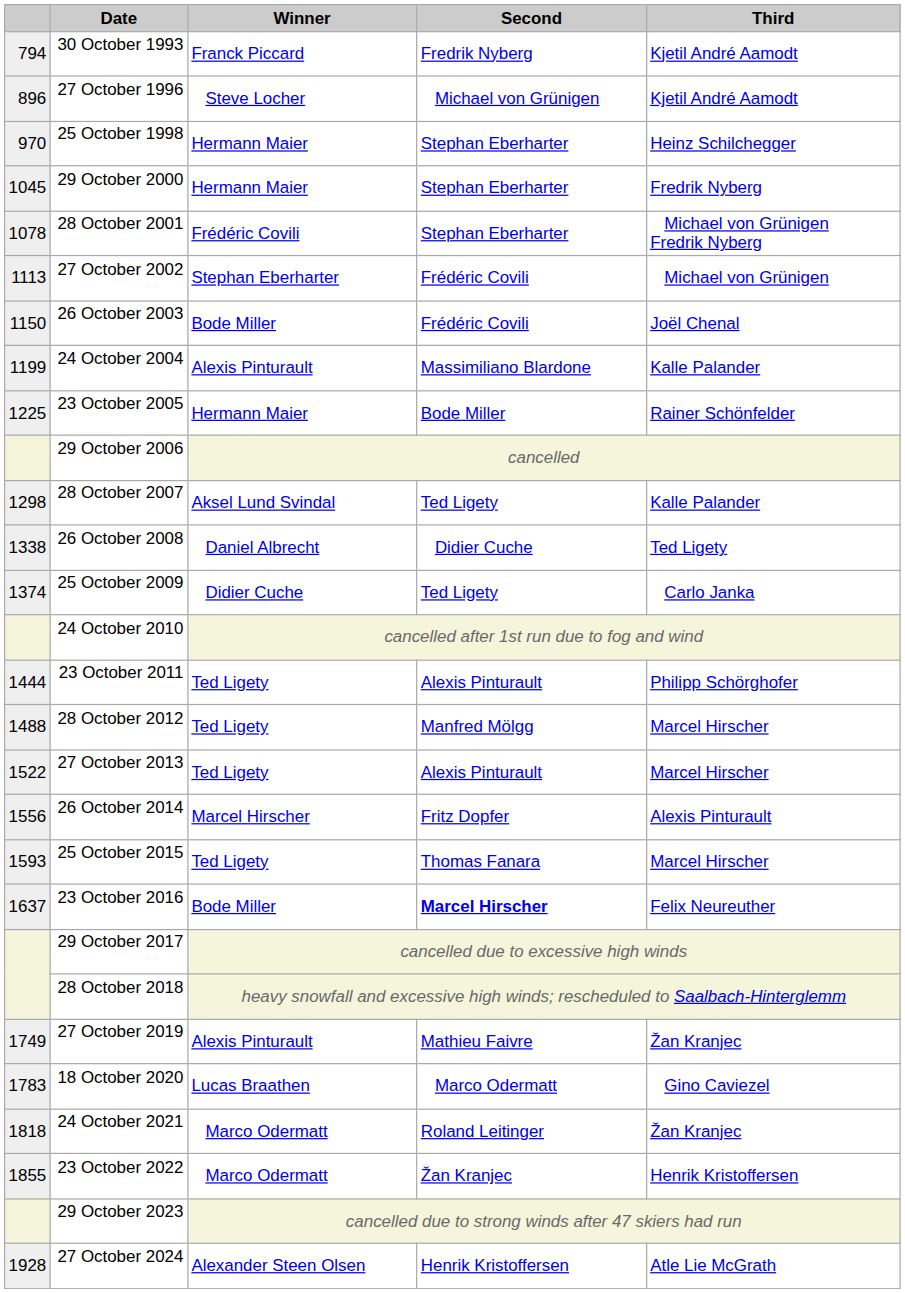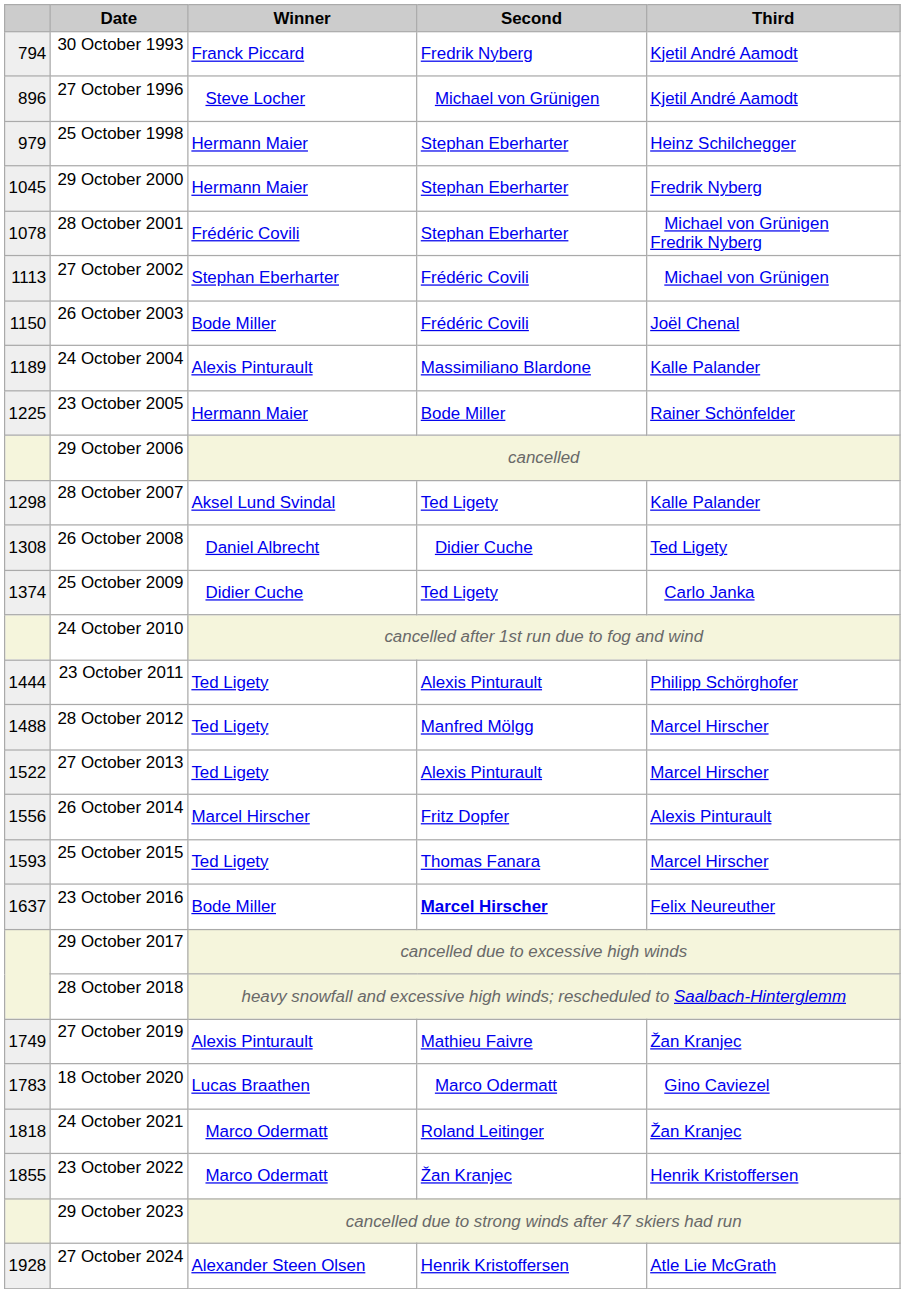 <table class="wikitable plainrowheaders" style="background:#fff; font-size:86%; line-height:15px; border:grey solid 1px; border-collapse:collapse;">
 <tr style="background:#ccc; text-align:center;">
 <th style="background-color: #ccc;" width="23"></th>
 <th style="background-color: #ccc;" width="105">Date</th>
 <th style="background:#ccc;" width="180">Winner</th>
 <th style="background:#ccc;" width="180">Second</th>
 <th style="background:#ccc;" width="200">Third</th>
 </tr>
 <tr>
 <td align=right bgcolor="#EFEFEF">794</td>
 <td align=right>30 October 1993  </td>
 <td> <a href='#'>Franck Piccard</a></td>
 <td> <a href='#'>Fredrik Nyberg</a></td>
 <td> <a href='#'>Kjetil André Aamodt</a></td>
 </tr>
 <tr>
 <td align=right bgcolor="#EFEFEF">896</td>
 <td align=right>27 October 1996  </td>
 <td>   <a href='#'>Steve Locher</a></td>
 <td>   <a href='#'>Michael von Grünigen</a></td>
 <td> <a href='#'>Kjetil André Aamodt</a></td>
 </tr>
 <tr>
-<td align=right bgcolor="#EFEFEF">970</td>
+<td align=right bgcolor="#EFEFEF">979</td>
 <td align=right>25 October 1998  </td>
 <td> <a href='#'>Hermann Maier</a></td>
 <td> <a href='#'>Stephan Eberharter</a></td>
 <td> <a href='#'>Heinz Schilchegger</a></td>
 </tr>
 <tr>
 <td align=right bgcolor="#EFEFEF">1045</td>
 <td align=right>29 October 2000  </td>
 <td> <a href='#'>Hermann Maier</a></td>
 <td> <a href='#'>Stephan Eberharter</a></td>
 <td> <a href='#'>Fredrik Nyberg</a></td>
 </tr>
 <tr>
 <td align=right bgcolor="#EFEFEF">1078</td>
 <td align=right>28 October 2001  </td>
 <td> <a href='#'>Frédéric Covili</a></td>
 <td> <a href='#'>Stephan Eberharter</a></td>
 <td>   <a href='#'>Michael von Grünigen</a><br> <a href='#'>Fredrik Nyberg</a></td>
 </tr>
 <tr>
 <td align=right bgcolor="#EFEFEF">1113</td>
 <td align=right>27 October 2002  </td>
 <td> <a href='#'>Stephan Eberharter</a></td>
 <td> <a href='#'>Frédéric Covili</a></td>
 <td>   <a href='#'>Michael von Grünigen</a></td>
 </tr>
 <tr>
 <td align=right bgcolor="#EFEFEF">1150</td>
 <td align=right>26 October 2003  </td>
 <td> <a href='#'>Bode Miller</a></td>
 <td> <a href='#'>Frédéric Covili</a></td>
 <td> <a href='#'>Joël Chenal</a></td>
 </tr>
 <tr>
-<td align=right bgcolor="#EFEFEF">1199</td>
+<td align=right bgcolor="#EFEFEF">1189</td>
 <td align=right>24 October 2004  </td>
 <td> <a href='#'>Alexis Pinturault</a></td>
 <td> <a href='#'>Massimiliano Blardone</a></td>
 <td> <a href='#'>Kalle Palander</a></td>
 </tr>
 <tr>
 <td align=right bgcolor="#EFEFEF">1225</td>
 <td align=right>23 October 2005  </td>
 <td> <a href='#'>Hermann Maier</a></td>
 <td> <a href='#'>Bode Miller</a></td>
 <td> <a href='#'>Rainer Schönfelder</a></td>
 </tr>
 <tr>
 <td align=right bgcolor="F5F5DC"></td>
 <td align=right>29 October 2006  </td>
 <td colspan=3 align=center bgcolor="F5F5DC" style=color:#696969><em>cancelled</em></td>
 </tr>
 <tr>
 <td align=right bgcolor="#EFEFEF">1298</td>
 <td align=right>28 October 2007  </td>
 <td> <a href='#'>Aksel Lund Svindal</a></td>
 <td> <a href='#'>Ted Ligety</a></td>
 <td> <a href='#'>Kalle Palander</a></td>
 </tr>
 <tr>
-<td align=right bgcolor="#EFEFEF">1338</td>
+<td align=right bgcolor="#EFEFEF">1308</td>
 <td align=right>26 October 2008  </td>
 <td>   <a href='#'>Daniel Albrecht</a></td>
 <td>   <a href='#'>Didier Cuche</a></td>
 <td> <a href='#'>Ted Ligety</a></td>
 </tr>
 <tr>
 <td align=right bgcolor="#EFEFEF">1374</td>
 <td align=right>25 October 2009  </td>
 <td>   <a href='#'>Didier Cuche</a></td>
 <td> <a href='#'>Ted Ligety</a></td>
 <td>   <a href='#'>Carlo Janka</a></td>
 </tr>
 <tr>
 <td bgcolor="F5F5DC"></td>
 <td align=right>24 October 2010  </td>
 <td colspan=4 align=center bgcolor="F5F5DC" style=color:#696969><em>cancelled after 1st run due to fog and wind</em></td>
 </tr>
 <tr>
 <td align=right bgcolor="#EFEFEF">1444</td>
 <td align=right>23 October 2011  </td>
 <td> <a href='#'>Ted Ligety</a></td>
 <td> <a href='#'>Alexis Pinturault</a></td>
 <td> <a href='#'>Philipp Schörghofer</a></td>
 </tr>
 <tr>
 <td align=right bgcolor="#EFEFEF">1488</td>
 <td align=right>28 October 2012  </td>
 <td> <a href='#'>Ted Ligety</a></td>
 <td> <a href='#'>Manfred Mölgg</a></td>
 <td> <a href='#'>Marcel Hirscher</a></td>
 </tr>
 <tr>
 <td align=right bgcolor="#EFEFEF">1522</td>
 <td align=right>27 October 2013  </td>
 <td> <a href='#'>Ted Ligety</a></td>
 <td> <a href='#'>Alexis Pinturault</a></td>
 <td> <a href='#'>Marcel Hirscher</a></td>
 </tr>
 <tr>
 <td align=right bgcolor="#EFEFEF">1556</td>
 <td align=right>26 October 2014  </td>
 <td> <a href='#'>Marcel Hirscher</a></td>
 <td> <a href='#'>Fritz Dopfer</a></td>
 <td> <a href='#'>Alexis Pinturault</a></td>
 </tr>
 <tr>
 <td align=right bgcolor="#EFEFEF">1593</td>
 <td align=right>25 October 2015  </td>
 <td> <a href='#'>Ted Ligety</a></td>
 <td> <a href='#'>Thomas Fanara</a></td>
 <td> <a href='#'>Marcel Hirscher</a></td>
 </tr>
 <tr>
 <td align=right bgcolor="#EFEFEF">1637</td>
 <td align=right>23 October 2016  </td>
 <td> <a href='#'>Bode Miller</a></td>
 <td><strong> <a href='#'>Marcel Hirscher</a></strong></td>
 <td> <a href='#'>Felix Neureuther</a></td>
 </tr>
 <tr>
 <td align=right bgcolor="F5F5DC" rowspan=2></td>
 <td align=right>29 October 2017  </td>
 <td colspan=4 align=center bgcolor="F5F5DC" style=color:#696969><em>cancelled due to excessive high winds</em></td>
 </tr>
 <tr>
 <td align=right>28 October 2018  </td>
 <td colspan=4 align=center style=color:#696969 bgcolor="F5F5DC"><em>heavy snowfall and excessive high winds; rescheduled to <a href='#'>Saalbach-Hinterglemm</a></em></td>
 </tr>
 <tr>
 <td align=right bgcolor="#EFEFEF">1749</td>
 <td align=right>27 October 2019  </td>
 <td> <a href='#'>Alexis Pinturault</a></td>
 <td> <a href='#'>Mathieu Faivre</a></td>
 <td> <a href='#'>Žan Kranjec</a></td>
 </tr>
 <tr>
 <td align=right bgcolor="#EFEFEF">1783</td>
 <td align=right>18 October 2020  </td>
 <td> <a href='#'>Lucas Braathen</a></td>
 <td>   <a href='#'>Marco Odermatt</a></td>
 <td>   <a href='#'>Gino Caviezel</a></td>
 </tr>
 <tr>
 <td align=right bgcolor="#EFEFEF">1818</td>
 <td align=right>24 October 2021  </td>
 <td>   <a href='#'>Marco Odermatt</a></td>
 <td> <a href='#'>Roland Leitinger</a></td>
 <td> <a href='#'>Žan Kranjec</a></td>
 </tr>
 <tr>
 <td align=right bgcolor="#EFEFEF">1855</td>
 <td align=right>23 October 2022  </td>
 <td>   <a href='#'>Marco Odermatt</a></td>
 <td> <a href='#'>Žan Kranjec</a></td>
 <td> <a href='#'>Henrik Kristoffersen</a></td>
 </tr>
 <tr>
 <td align=right bgcolor="F5F5DC"></td>
 <td align=right>29 October 2023  </td>
 <td colspan=4 align=center style=color:#696969 bgcolor="F5F5DC"><em>cancelled due to strong winds after 47 skiers had run</em></td>
 </tr>
 <tr>
 <td align=right bgcolor="#EFEFEF">1928</td>
 <td align=right>27 October 2024  </td>
 <td> <a href='#'>Alexander Steen Olsen</a></td>
 <td> <a href='#'>Henrik Kristoffersen</a></td>
 <td> <a href='#'>Atle Lie McGrath</a></td>
 </tr>
 </table>
